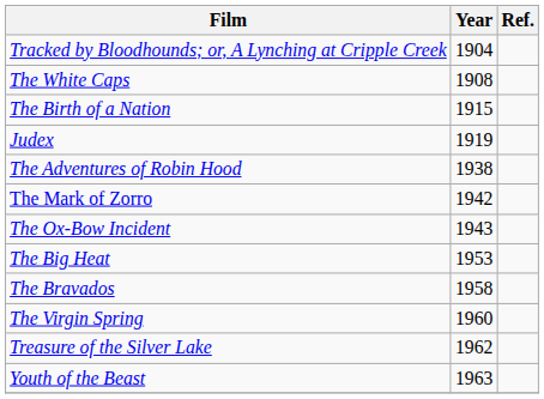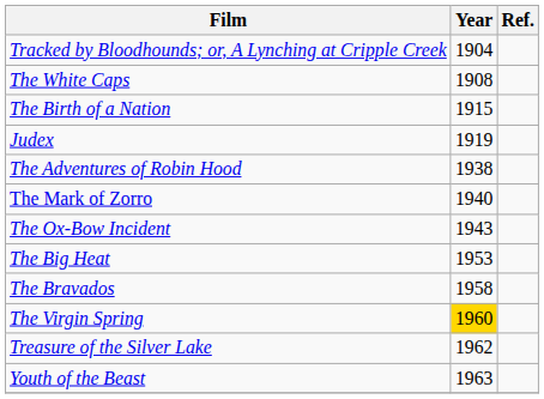 <table class="wikitable sortable" border="1" >
 <tr>
 <th scope="col">Film</th>
 <th scope="col">Year</th>
 <th scope="col" class="unsortable" style=white-space:nowrap>Ref.</th>
 </tr>
 <tr>
 <td><em><a href='#'>Tracked by Bloodhounds; or, A Lynching at Cripple Creek</a></em></td>
 <td>1904</td>
 <td></td>
 </tr>
 <tr>
 <td><em><a href='#'>The White Caps</a></em></td>
 <td>1908</td>
 <td></td>
 </tr>
 <tr>
 <td><em><a href='#'>The Birth of a Nation</a></em></td>
 <td>1915</td>
 <td></td>
 </tr>
 <tr>
 <td><em><a href='#'>Judex</a></em></td>
 <td>1919</td>
 <td></td>
 </tr>
 <tr>
 <td><em><a href='#'>The Adventures of Robin Hood</a></em></td>
 <td>1938</td>
 <td></td>
 </tr>
 <tr>
 <td><a href='#'>The Mark of Zorro</a></td>
-<td>1942</td>
+<td>1940</td>
 <td></td>
 </tr>
 <tr>
 <td><em><a href='#'>The Ox-Bow Incident</a></em></td>
 <td>1943</td>
 <td></td>
 </tr>
 <tr>
 <td><em><a href='#'>The Big Heat</a></em></td>
 <td>1953</td>
 <td></td>
 </tr>
 <tr>
 <td><em><a href='#'>The Bravados</a></em></td>
 <td>1958</td>
 <td></td>
 </tr>
 <tr>
 <td><em><a href='#'>The Virgin Spring</a></em></td>
-<td>1960</td>
+<td style="background: gold;">1960</td>
 <td></td>
 </tr>
 <tr>
 <td><em><a href='#'>Treasure of the Silver Lake</a></em></td>
 <td>1962</td>
 <td></td>
 </tr>
 <tr>
 <td><em><a href='#'>Youth of the Beast</a></em></td>
 <td>1963</td>
 <td></td>
 </tr>
 <tr>
 </tr>
 </table>
